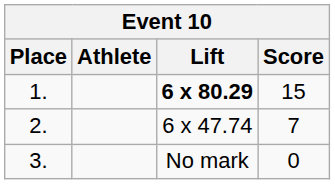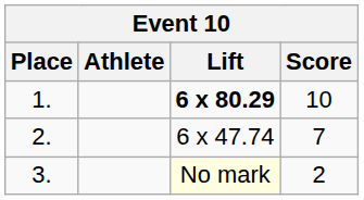 <table class=wikitable style="text-align:center">
 <tr>
 <th colspan=4><strong>Event 10</strong></th>
 </tr>
 <tr>
 <th>Place</th>
 <th>Athlete</th>
 <th>Lift</th>
 <th>Score</th>
 </tr>
 <tr>
 <td width=30>1.</td>
 <td align=left></td>
 <td><strong>6 x 80.29</strong></td>
-<td>15</td>
+<td>10</td>
 </tr>
 <tr>
 <td>2.</td>
 <td align=left></td>
 <td>6 x 47.74</td>
 <td>7</td>
 </tr>
 <tr>
 <td>3.</td>
 <td align=left></td>
-<td>No mark</td>
-<td>0</td>
+<td style="background: lightyellow;">No mark</td>
+<td>2</td>
 </tr>
 </table>
